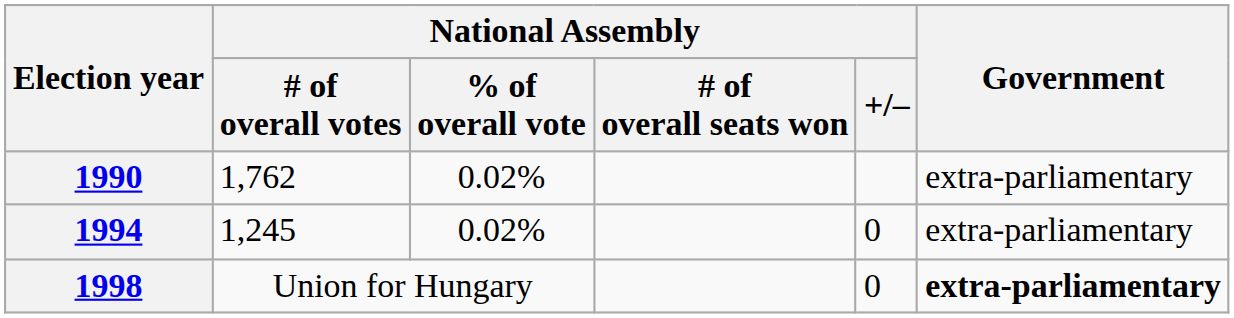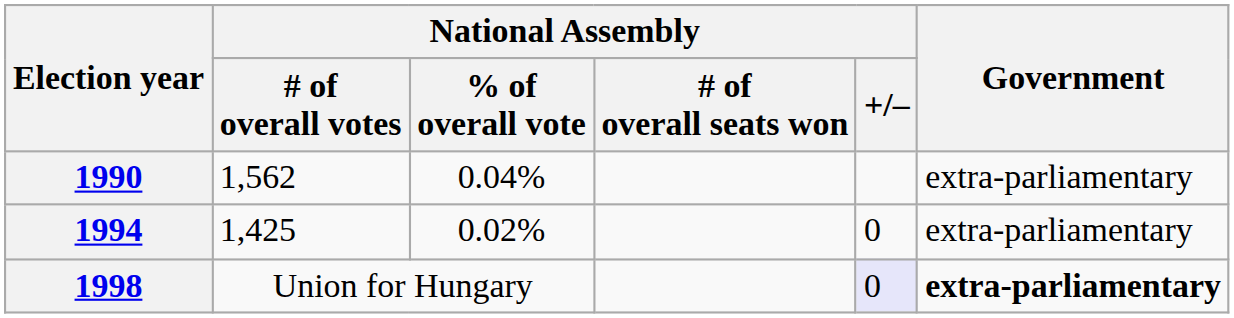 <table class=wikitable>
 <tr>
 <th rowspan=2>Election year</th>
 <th colspan=4>National Assembly</th>
 <th rowspan=2>Government</th>
 </tr>
 <tr>
 <th># of<br>overall votes</th>
 <th>% of<br>overall vote</th>
 <th># of<br>overall seats won</th>
 <th>+/–</th>
 </tr>
 <tr>
 <th><a href='#'>1990</a></th>
-<td>1,762</td>
-<td style="text-align: center;">0.02%</td>
+<td>1,562</td>
+<td style="text-align: center;">0.04%</td>
 <td></td>
 <td></td>
 <td>extra-parliamentary</td>
 </tr>
 <tr>
 <th><a href='#'>1994</a></th>
-<td>1,245</td>
+<td>1,425</td>
 <td style="text-align: center;">0.02%</td>
 <td></td>
 <td> 0</td>
 <td>extra-parliamentary</td>
 </tr>
 <tr>
 <th><a href='#'>1998</a></th>
 <td style="text-align: center;" colspan="2">Union for Hungary</td>
 <td></td>
-<td> 0</td>
+<td style="background: lavender;"> 0</td>
 <td><strong>extra-parliamentary</strong></td>
 </tr>
 </table>
